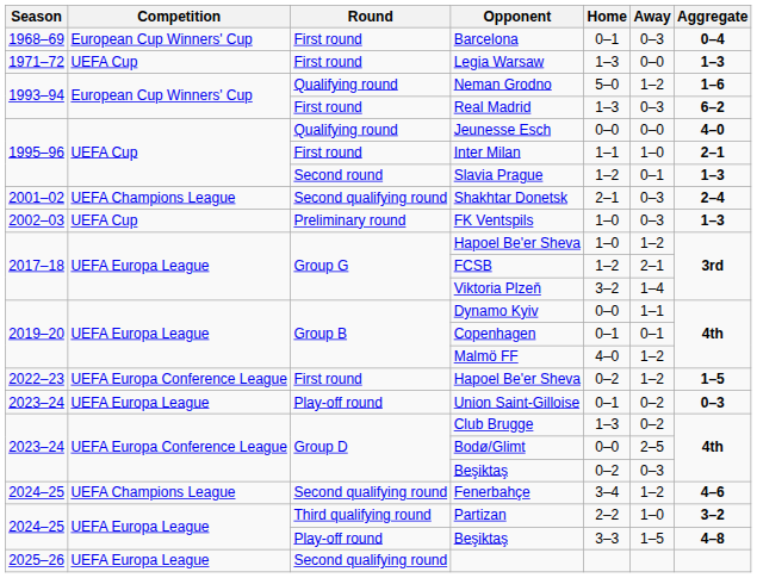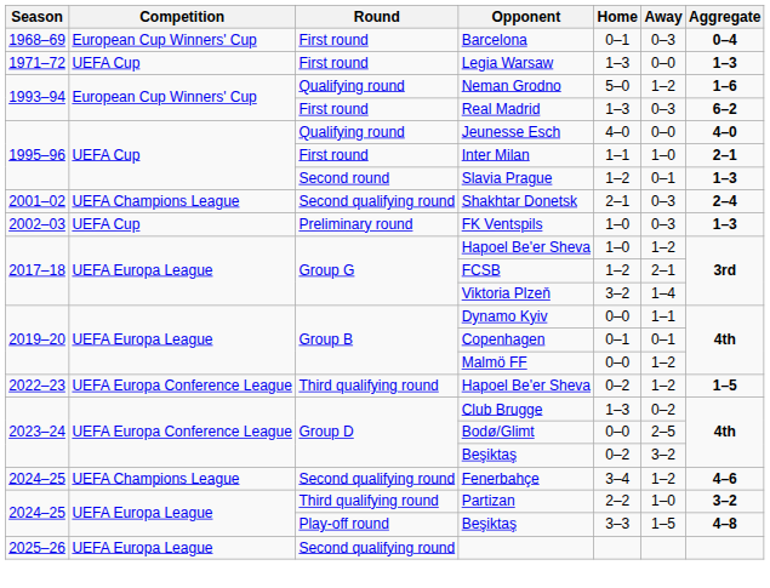 <table class="wikitable">
 <tr>
 <th>Season</th>
 <th>Competition</th>
 <th>Round</th>
 <th>Opponent</th>
 <th>Home</th>
 <th>Away</th>
 <th>Aggregate</th>
 </tr>
 <tr>
 <td><a href='#'>1968–69</a></td>
 <td><a href='#'>European Cup Winners' Cup</a></td>
 <td><a href='#'>First round</a></td>
 <td> <a href='#'>Barcelona</a></td>
 <td style="text-align:center;">0–1</td>
 <td style="text-align:center;">0–3</td>
 <td style="text-align:center;"><strong>0–4</strong></td>
 </tr>
 <tr>
 <td><a href='#'>1971–72</a></td>
 <td><a href='#'>UEFA Cup</a></td>
 <td><a href='#'>First round</a></td>
 <td> <a href='#'>Legia Warsaw</a></td>
 <td style="text-align:center;">1–3</td>
 <td style="text-align:center;">0–0</td>
 <td style="text-align:center;"><strong>1–3</strong></td>
 </tr>
 <tr>
 <td rowspan="2"><a href='#'>1993–94</a></td>
 <td rowspan="2"><a href='#'>European Cup Winners' Cup</a></td>
 <td><a href='#'>Qualifying round</a></td>
 <td> <a href='#'>Neman Grodno</a></td>
 <td style="text-align:center;">5–0</td>
 <td style="text-align:center;">1–2</td>
 <td style="text-align:center;"><strong>1–6</strong></td>
 </tr>
 <tr>
 <td><a href='#'>First round</a></td>
 <td> <a href='#'>Real Madrid</a></td>
 <td style="text-align:center;">1–3</td>
 <td style="text-align:center;">0–3</td>
 <td style="text-align:center;"><strong>6–2</strong></td>
 </tr>
 <tr>
 <td rowspan="3"><a href='#'>1995–96</a></td>
 <td rowspan="3"><a href='#'>UEFA Cup</a></td>
 <td><a href='#'>Qualifying round</a></td>
 <td> <a href='#'>Jeunesse Esch</a></td>
-<td style="text-align:center;">0–0</td>
+<td style="text-align:center;">4–0</td>
 <td style="text-align:center;">0–0</td>
 <td style="text-align:center;"><strong>4–0</strong></td>
 </tr>
 <tr>
 <td><a href='#'>First round</a></td>
 <td> <a href='#'>Inter Milan</a></td>
 <td style="text-align:center;">1–1</td>
 <td style="text-align:center;">1–0</td>
 <td style="text-align:center;"><strong>2–1</strong></td>
 </tr>
 <tr>
 <td><a href='#'>Second round</a></td>
 <td> <a href='#'>Slavia Prague</a></td>
 <td style="text-align:center;">1–2</td>
 <td style="text-align:center;">0–1</td>
 <td style="text-align:center;"><strong>1–3</strong></td>
 </tr>
 <tr>
 <td><a href='#'>2001–02</a></td>
 <td><a href='#'>UEFA Champions League</a></td>
 <td><a href='#'>Second qualifying round</a></td>
 <td> <a href='#'>Shakhtar Donetsk</a></td>
 <td style="text-align:center;">2–1</td>
 <td style="text-align:center;">0–3</td>
 <td style="text-align:center;"><strong>2–4</strong></td>
 </tr>
 <tr>
 <td><a href='#'>2002–03</a></td>
 <td><a href='#'>UEFA Cup</a></td>
 <td><a href='#'>Preliminary round</a></td>
 <td> <a href='#'>FK Ventspils</a></td>
 <td style="text-align:center;">1–0</td>
 <td style="text-align:center;">0–3</td>
 <td style="text-align:center;"><strong>1–3</strong></td>
 </tr>
 <tr>
 <td rowspan="3"><a href='#'>2017–18</a></td>
 <td rowspan="3"><a href='#'>UEFA Europa League</a></td>
 <td rowspan="3"><a href='#'>Group G</a></td>
 <td> <a href='#'>Hapoel Be'er Sheva</a></td>
 <td style="text-align:center;">1–0</td>
 <td style="text-align:center;">1–2</td>
 <td style="text-align:center;" rowspan="3"><strong>3rd</strong></td>
 </tr>
 <tr>
 <td> <a href='#'>FCSB</a></td>
 <td style="text-align:center;">1–2</td>
 <td style="text-align:center;">2–1</td>
 </tr>
 <tr>
 <td> <a href='#'>Viktoria Plzeň</a></td>
 <td style="text-align:center;">3–2</td>
 <td style="text-align:center;">1–4</td>
 </tr>
 <tr>
 <td rowspan="3"><a href='#'>2019–20</a></td>
 <td rowspan="3"><a href='#'>UEFA Europa League</a></td>
 <td rowspan="3"><a href='#'>Group B</a></td>
 <td> <a href='#'>Dynamo Kyiv</a></td>
 <td style="text-align:center;">0–0</td>
 <td style="text-align:center;">1–1</td>
 <td style="text-align:center;" rowspan="3"><strong>4th</strong></td>
 </tr>
 <tr>
 <td> <a href='#'>Copenhagen</a></td>
 <td style="text-align:center;">0–1</td>
 <td style="text-align:center;">0–1</td>
 </tr>
 <tr>
 <td> <a href='#'>Malmö FF</a></td>
-<td style="text-align:center;">4–0</td>
+<td style="text-align:center;">0–0</td>
 <td style="text-align:center;">1–2</td>
 </tr>
 <tr>
 <td><a href='#'>2022–23</a></td>
 <td><a href='#'>UEFA Europa Conference League</a></td>
-<td><a href='#'>First round</a></td>
+<td><a href='#'>Third qualifying round</a></td>
 <td> <a href='#'>Hapoel Be'er Sheva</a></td>
 <td style="text-align:center;">0–2</td>
 <td style="text-align:center;">1–2</td>
 <td style="text-align:center;"><strong>1–5</strong></td>
-</tr>
-<tr>
-<td><a href='#'>2023–24</a></td>
-<td><a href='#'>UEFA Europa League</a></td>
-<td><a href='#'>Play-off round</a></td>
-<td> <a href='#'>Union Saint-Gilloise</a></td>
-<td style="text-align:center;">0–1</td>
-<td style="text-align:center;">0–2</td>
-<td style="text-align:center;"><strong>0–3</strong></td>
 </tr>
 <tr>
 <td rowspan="3"><a href='#'>2023–24</a></td>
 <td rowspan="3"><a href='#'>UEFA Europa Conference League</a></td>
 <td rowspan="3"><a href='#'>Group D</a></td>
 <td> <a href='#'>Club Brugge</a></td>
 <td style="text-align:center;">1–3</td>
 <td style="text-align:center;">0–2</td>
 <td style="text-align:center;" rowspan="3"><strong>4th</strong></td>
 </tr>
 <tr>
 <td> <a href='#'>Bodø/Glimt</a></td>
 <td style="text-align:center;">0–0</td>
 <td style="text-align:center;">2–5</td>
 </tr>
 <tr>
 <td> <a href='#'>Beşiktaş</a></td>
 <td style="text-align:center;">0–2</td>
-<td style="text-align:center;">0–3</td>
+<td style="text-align:center;">3–2</td>
 </tr>
 <tr>
 <td><a href='#'>2024–25</a></td>
 <td><a href='#'>UEFA Champions League</a></td>
 <td><a href='#'>Second qualifying round</a></td>
 <td> <a href='#'>Fenerbahçe</a></td>
 <td style="text-align:center;">3–4</td>
 <td style="text-align:center;">1–2</td>
 <td style="text-align:center;"><strong>4–6</strong></td>
 </tr>
 <tr>
 <td rowspan=2><a href='#'>2024–25</a></td>
 <td rowspan=2><a href='#'>UEFA Europa League</a></td>
 <td><a href='#'>Third qualifying round</a></td>
 <td> <a href='#'>Partizan</a></td>
 <td style="text-align:center;">2–2 </td>
 <td style="text-align:center;">1–0</td>
 <td style="text-align:center;"><strong>3–2</strong></td>
 </tr>
 <tr>
 <td><a href='#'>Play-off round</a></td>
 <td> <a href='#'>Beşiktaş</a></td>
 <td style="text-align:center;">3–3</td>
 <td style="text-align:center;">1–5</td>
 <td style="text-align:center;"><strong>4–8</strong></td>
 </tr>
 <tr>
 <td><a href='#'>2025–26</a></td>
 <td><a href='#'>UEFA Europa League</a></td>
 <td><a href='#'>Second qualifying round</a></td>
 <td></td>
 <td style="text-align:center;"></td>
 <td style="text-align:center;"></td>
 <td style="text-align:center;"></td>
 </tr>
 </table>
